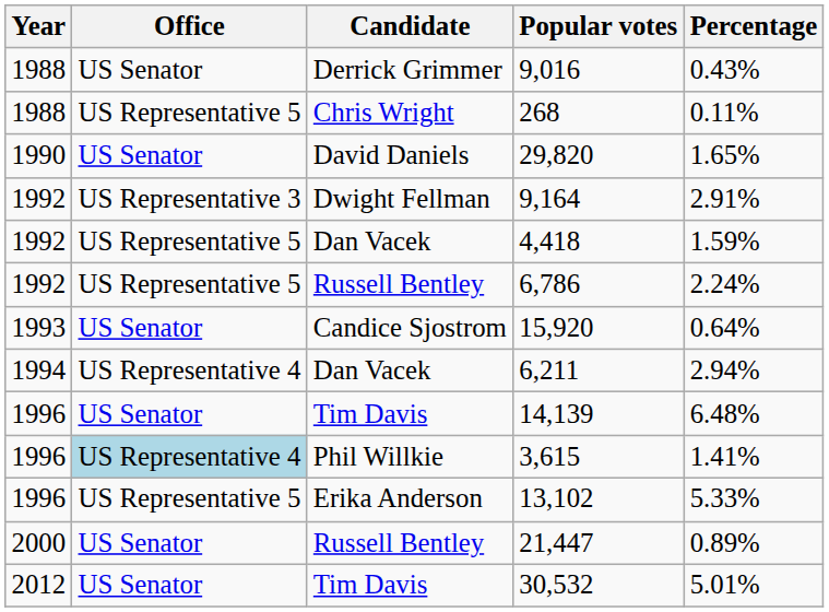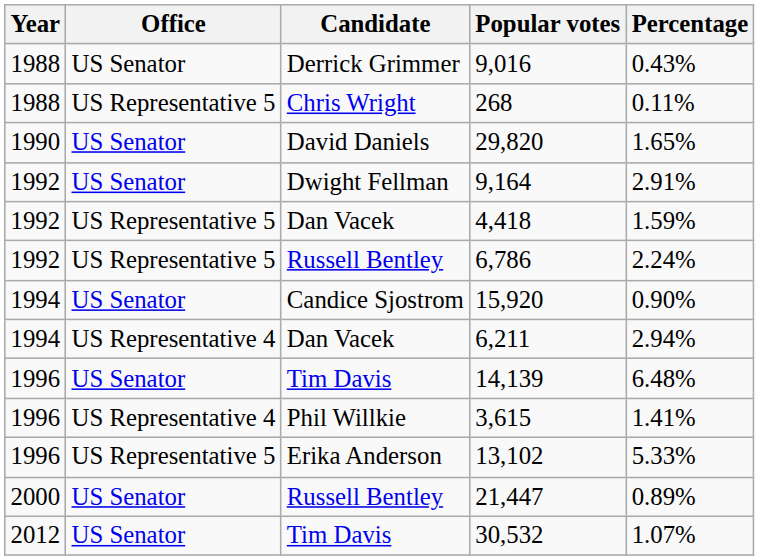 <table class="wikitable">
 <tr>
 <th>Year</th>
 <th>Office</th>
 <th>Candidate</th>
 <th>Popular votes</th>
 <th>Percentage</th>
 </tr>
 <tr>
 <td>1988</td>
 <td>US Senator</td>
 <td>Derrick Grimmer</td>
 <td>9,016</td>
 <td>0.43%</td>
 </tr>
 <tr>
 <td>1988</td>
 <td>US Representative 5</td>
 <td><a href='#'>Chris Wright</a></td>
 <td>268</td>
 <td>0.11%</td>
 </tr>
 <tr>
 <td>1990</td>
 <td><a href='#'>US Senator</a></td>
 <td>David Daniels</td>
 <td>29,820</td>
 <td>1.65%</td>
 </tr>
 <tr>
 <td>1992</td>
-<td>US Representative 3</td>
+<td><a href='#'>US Senator</a></td>
 <td>Dwight Fellman</td>
 <td>9,164</td>
 <td>2.91%</td>
 </tr>
 <tr>
 <td>1992</td>
 <td>US Representative 5</td>
 <td>Dan Vacek</td>
 <td>4,418</td>
 <td>1.59%</td>
 </tr>
 <tr>
 <td>1992</td>
 <td>US Representative 5</td>
 <td><a href='#'>Russell Bentley</a></td>
 <td>6,786</td>
 <td>2.24%</td>
 </tr>
 <tr>
-<td>1993</td>
+<td>1994</td>
 <td><a href='#'>US Senator</a></td>
 <td>Candice Sjostrom</td>
 <td>15,920</td>
-<td>0.64%</td>
+<td>0.90%</td>
 </tr>
 <tr>
 <td>1994</td>
 <td>US Representative 4</td>
 <td>Dan Vacek</td>
 <td>6,211</td>
 <td>2.94%</td>
 </tr>
 <tr>
 <td>1996</td>
 <td><a href='#'>US Senator</a></td>
 <td><a href='#'>Tim Davis</a></td>
 <td>14,139</td>
 <td>6.48%</td>
 </tr>
 <tr>
 <td>1996</td>
-<td style="background: lightblue;">US Representative 4</td>
+<td>US Representative 4</td>
 <td>Phil Willkie</td>
 <td>3,615</td>
 <td>1.41%</td>
 </tr>
 <tr>
 <td>1996</td>
 <td>US Representative 5</td>
 <td>Erika Anderson</td>
 <td>13,102</td>
 <td>5.33%</td>
 </tr>
 <tr>
 <td>2000</td>
 <td><a href='#'>US Senator</a></td>
 <td><a href='#'>Russell Bentley</a></td>
 <td>21,447</td>
 <td>0.89%</td>
 </tr>
 <tr>
 <td>2012</td>
 <td><a href='#'>US Senator</a></td>
 <td><a href='#'>Tim Davis</a></td>
 <td>30,532</td>
-<td>5.01%</td>
+<td>1.07%</td>
 </tr>
 </table>
